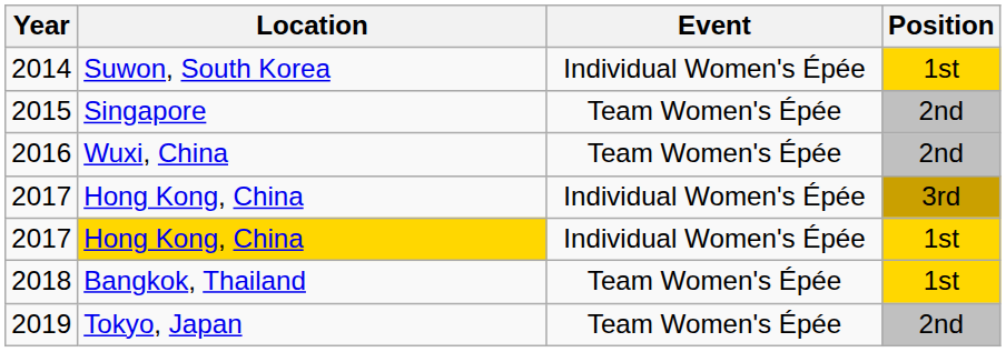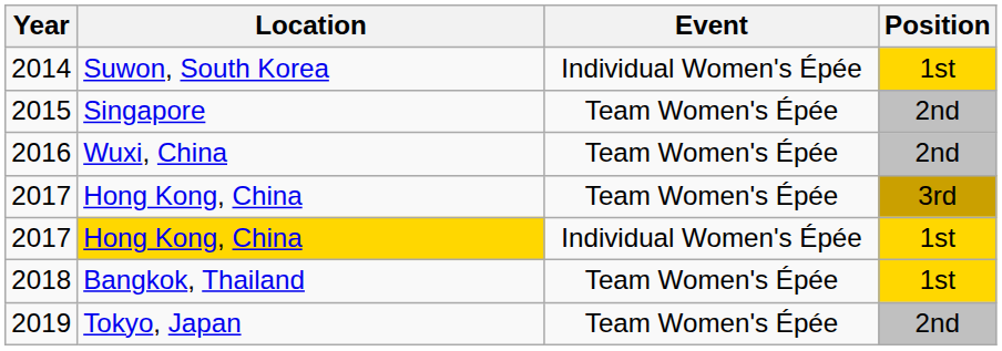 <table class="wikitable" style="text-align:center;">
 <tr>
 <th>Year</th>
 <th style="width:17em">Location</th>
 <th style="width:12em">Event</th>
 <th>Position</th>
 </tr>
 <tr>
 <td>2014</td>
 <td rowspan="1" align="left"> <a href='#'>Suwon</a>, <a href='#'>South Korea</a></td>
 <td>Individual Women's Épée</td>
 <td bgcolor="gold">1st</td>
 </tr>
 <tr>
 <td>2015</td>
 <td rowspan="1" align="left"> <a href='#'>Singapore</a></td>
 <td>Team Women's Épée</td>
 <td bgcolor="silver">2nd</td>
 </tr>
 <tr>
 <td>2016</td>
 <td rowspan="1" align="left"> <a href='#'>Wuxi</a>, <a href='#'>China</a></td>
 <td>Team Women's Épée</td>
 <td bgcolor="silver">2nd</td>
 </tr>
 <tr>
 <td>2017</td>
 <td rowspan="1" align="left"> <a href='#'>Hong Kong</a>, <a href='#'>China</a></td>
-<td>Individual Women's Épée</td>
+<td>Team Women's Épée</td>
 <td bgcolor="caramel">3rd</td>
 </tr>
 <tr>
 <td>2017</td>
 <td rowspan="1" align="left" style="background: gold;"> <a href='#'>Hong Kong</a>, <a href='#'>China</a></td>
 <td>Individual Women's Épée</td>
 <td bgcolor="gold">1st</td>
 </tr>
 <tr>
 <td>2018</td>
 <td rowspan="1" align="left"> <a href='#'>Bangkok</a>, <a href='#'>Thailand</a></td>
 <td>Team Women's Épée</td>
 <td bgcolor="gold">1st</td>
 </tr>
 <tr>
 <td>2019</td>
 <td rowspan="1" align="left"> <a href='#'>Tokyo</a>, <a href='#'>Japan</a></td>
 <td>Team Women's Épée</td>
 <td bgcolor="silver">2nd</td>
 </tr>
 </table>
